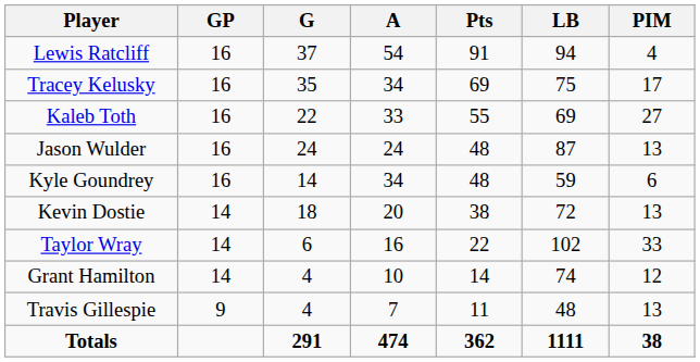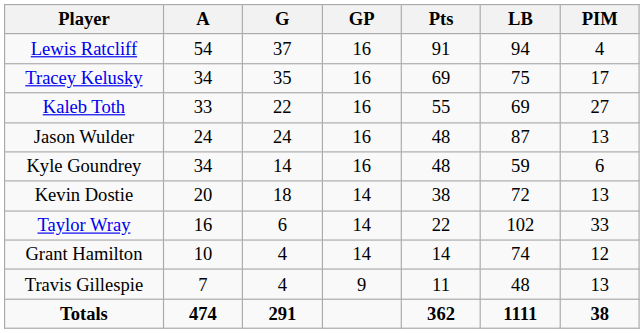 <table class="wikitable sortable">
 <tr align=center>
 <th width="20%">Player</th>
+<th width="10%">A</th>
+<th width="10%">G</th>
 <th width="10%">GP</th>
-<th width="10%">G</th>
-<th width="10%">A</th>
 <th width="10%">Pts</th>
 <th width="10%">LB</th>
 <th width="10%">PIM</th>
 </tr>
 <tr align=center>
 <td><a href='#'>Lewis Ratcliff</a></td>
+<td>54</td>
+<td>37</td>
 <td>16</td>
-<td>37</td>
-<td>54</td>
 <td>91</td>
 <td>94</td>
 <td>4</td>
 </tr>
 <tr align=center>
 <td><a href='#'>Tracey Kelusky</a></td>
+<td>34</td>
+<td>35</td>
 <td>16</td>
-<td>35</td>
-<td>34</td>
 <td>69</td>
 <td>75</td>
 <td>17</td>
 </tr>
 <tr align=center>
 <td><a href='#'>Kaleb Toth</a></td>
+<td>33</td>
+<td>22</td>
 <td>16</td>
-<td>22</td>
-<td>33</td>
 <td>55</td>
 <td>69</td>
 <td>27</td>
 </tr>
 <tr align=center>
 <td>Jason Wulder</td>
-<td>16</td>
 <td>24</td>
 <td>24</td>
+<td>16</td>
 <td>48</td>
 <td>87</td>
 <td>13</td>
 </tr>
 <tr align=center>
 <td>Kyle Goundrey</td>
+<td>34</td>
+<td>14</td>
 <td>16</td>
-<td>14</td>
-<td>34</td>
 <td>48</td>
 <td>59</td>
 <td>6</td>
 </tr>
 <tr align=center>
 <td>Kevin Dostie</td>
+<td>20</td>
+<td>18</td>
 <td>14</td>
-<td>18</td>
-<td>20</td>
 <td>38</td>
 <td>72</td>
 <td>13</td>
 </tr>
 <tr align=center>
 <td><a href='#'>Taylor Wray</a></td>
+<td>16</td>
+<td>6</td>
 <td>14</td>
-<td>6</td>
-<td>16</td>
 <td>22</td>
 <td>102</td>
 <td>33</td>
 </tr>
 <tr align=center>
 <td>Grant Hamilton</td>
+<td>10</td>
+<td>4</td>
 <td>14</td>
-<td>4</td>
-<td>10</td>
 <td>14</td>
 <td>74</td>
 <td>12</td>
 </tr>
 <tr align=center>
 <td>Travis Gillespie</td>
+<td>7</td>
+<td>4</td>
 <td>9</td>
-<td>4</td>
-<td>7</td>
 <td>11</td>
 <td>48</td>
 <td>13</td>
 </tr>
 <tr align=center>
 <td><strong>Totals</strong></td>
+<td><strong>474</strong></td>
+<td><strong>291</strong></td>
 <td></td>
-<td><strong>291</strong></td>
-<td><strong>474</strong></td>
 <td><strong>362</strong></td>
 <td><strong>1111</strong></td>
 <td><strong>38</strong></td>
 </tr>
 </table>
